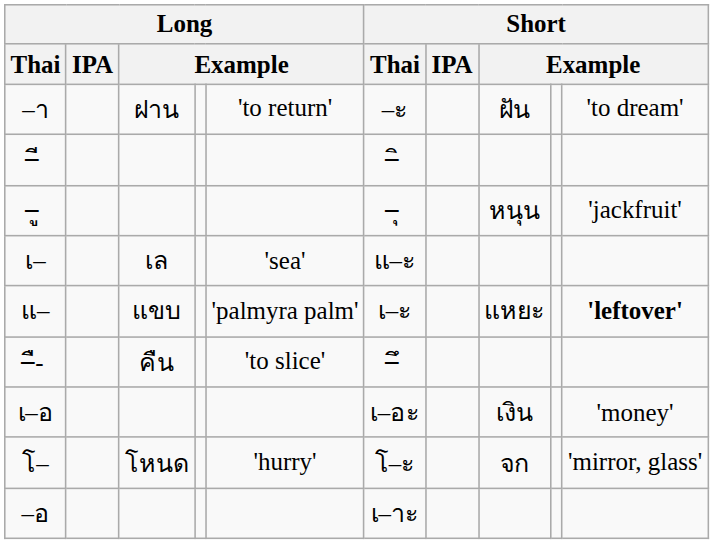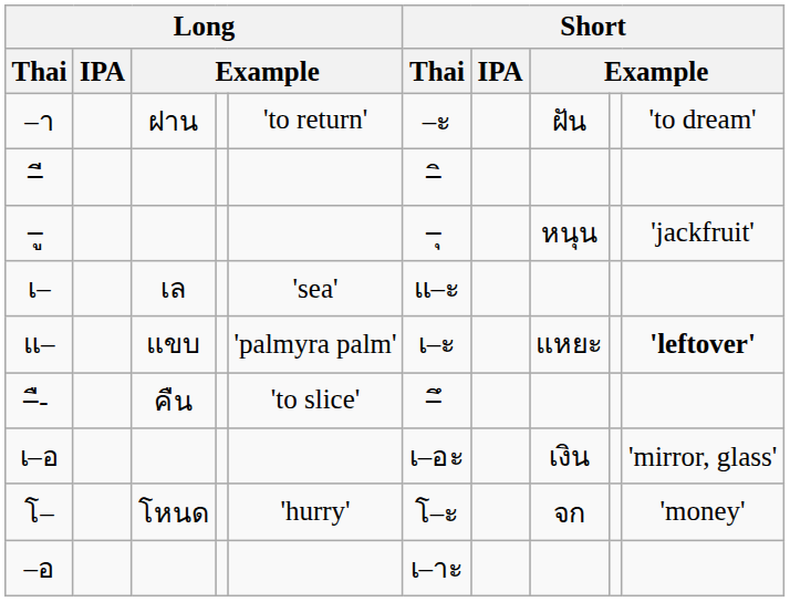 <table class="wikitable" style="text-align:center">
 <tr>
 <th colspan="5">Long</th>
 <th colspan="5">Short</th>
 </tr>
 <tr>
 <th>Thai</th>
 <th>IPA</th>
 <th colspan=3>Example</th>
 <th>Thai</th>
 <th>IPA</th>
 <th colspan=3>Example</th>
 </tr>
 <tr>
 <td>–า</td>
 <td></td>
 <td>ฝาน</td>
 <td></td>
 <td>'to return'</td>
 <td>–ะ</td>
 <td></td>
 <td>ฝัน</td>
 <td></td>
 <td>'to dream'</td>
 </tr>
 <tr>
 <td>–ี </td>
 <td></td>
 <td></td>
 <td></td>
 <td></td>
 <td>–ิ </td>
 <td></td>
 <td></td>
 <td></td>
 <td></td>
 </tr>
 <tr>
 <td>–ู </td>
 <td></td>
 <td></td>
 <td></td>
 <td></td>
 <td>–ุ </td>
 <td></td>
 <td>หนุน</td>
 <td></td>
 <td>'jackfruit'</td>
 </tr>
 <tr>
 <td>เ–</td>
 <td></td>
 <td>เล</td>
 <td></td>
 <td>'sea'</td>
 <td>แ–ะ</td>
 <td></td>
 <td></td>
 <td></td>
 <td></td>
 </tr>
 <tr>
 <td>แ–</td>
 <td></td>
 <td>แขบ</td>
 <td></td>
 <td>'palmyra palm'</td>
 <td>เ–ะ</td>
 <td></td>
 <td>แหยะ</td>
 <td></td>
 <td><strong>'leftover'</strong></td>
 </tr>
 <tr>
 <td>–ื- </td>
 <td></td>
 <td>คืน</td>
 <td></td>
 <td>'to slice'</td>
 <td>–ึ </td>
 <td></td>
 <td></td>
 <td></td>
 <td></td>
 </tr>
 <tr>
 <td>เ–อ</td>
 <td></td>
 <td></td>
 <td></td>
 <td></td>
 <td>เ–อะ</td>
 <td></td>
 <td>เงิน</td>
 <td></td>
-<td>'money'</td>
+<td>'mirror, glass'</td>
 </tr>
 <tr>
 <td>โ–</td>
 <td></td>
 <td>โหนด</td>
 <td></td>
 <td>'hurry'</td>
 <td>โ–ะ</td>
 <td></td>
 <td>จก</td>
 <td></td>
-<td>'mirror, glass'</td>
+<td>'money'</td>
 </tr>
 <tr>
 <td>–อ</td>
 <td></td>
 <td></td>
 <td></td>
 <td></td>
 <td>เ–าะ</td>
 <td></td>
 <td></td>
 <td></td>
 <td></td>
 </tr>
 </table>
